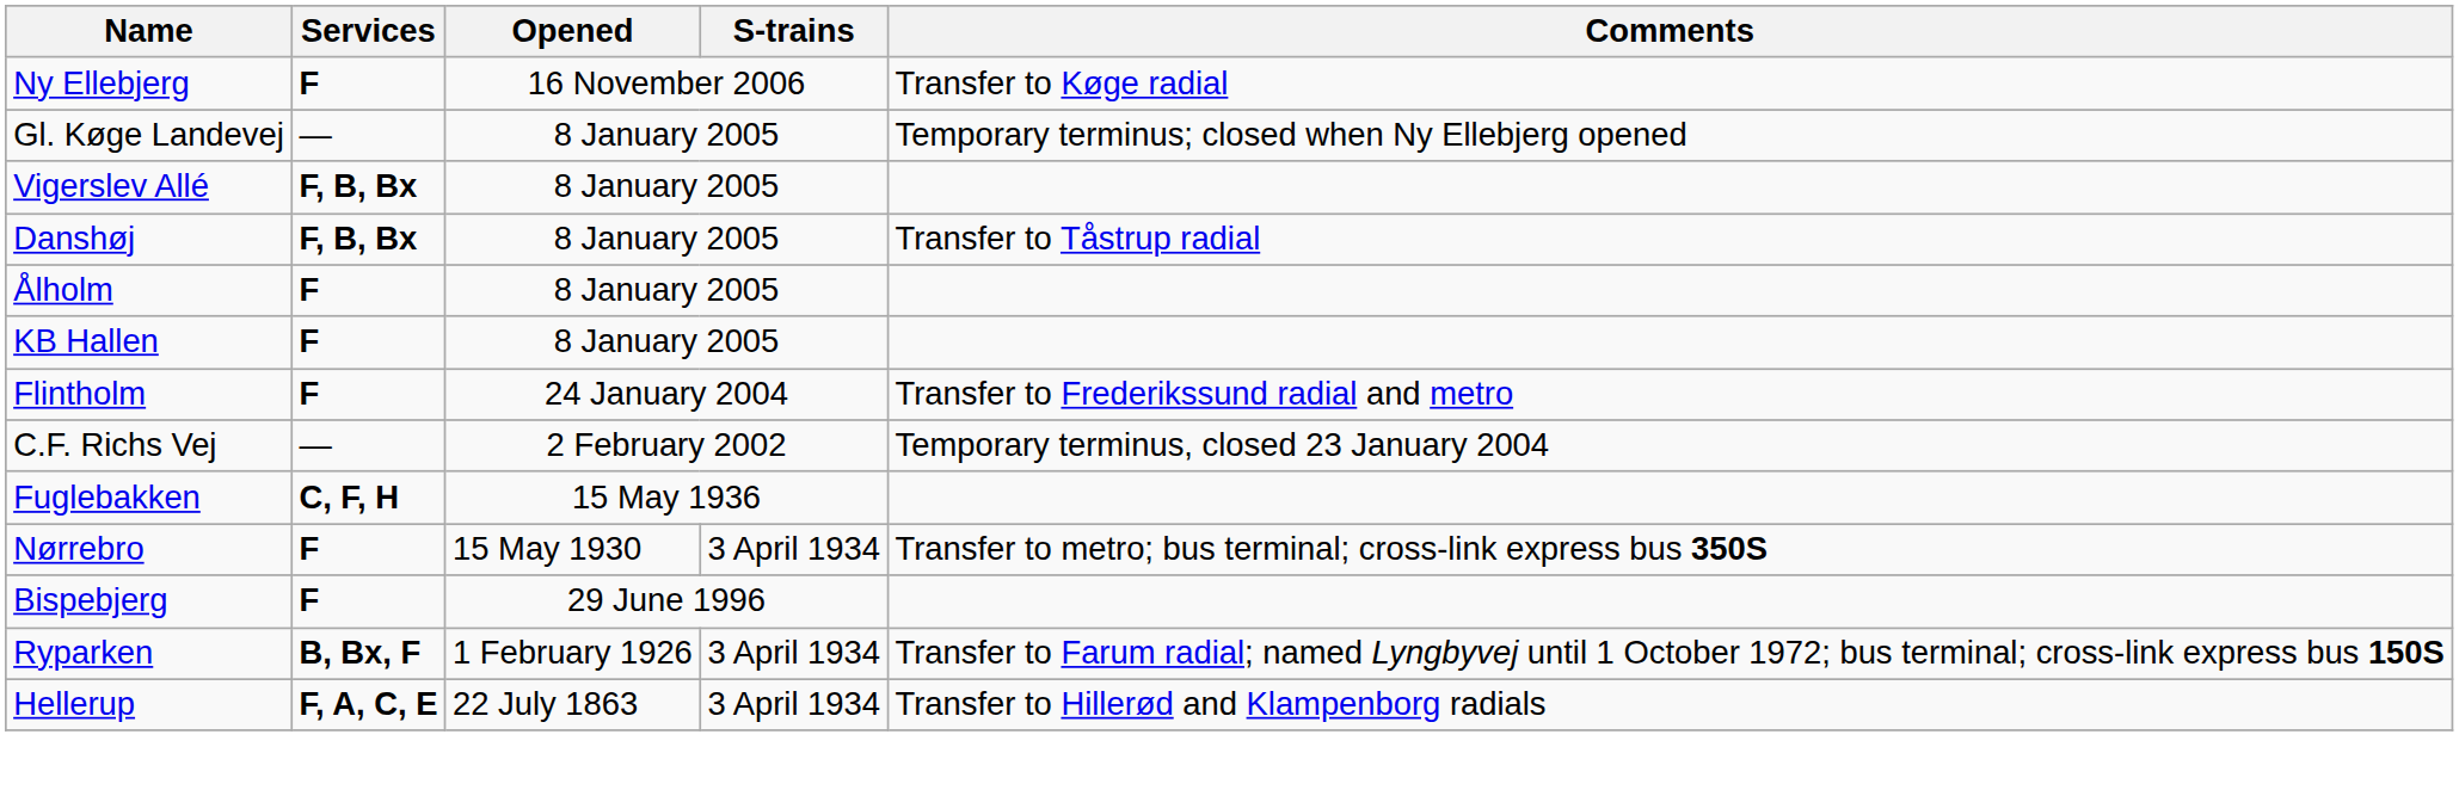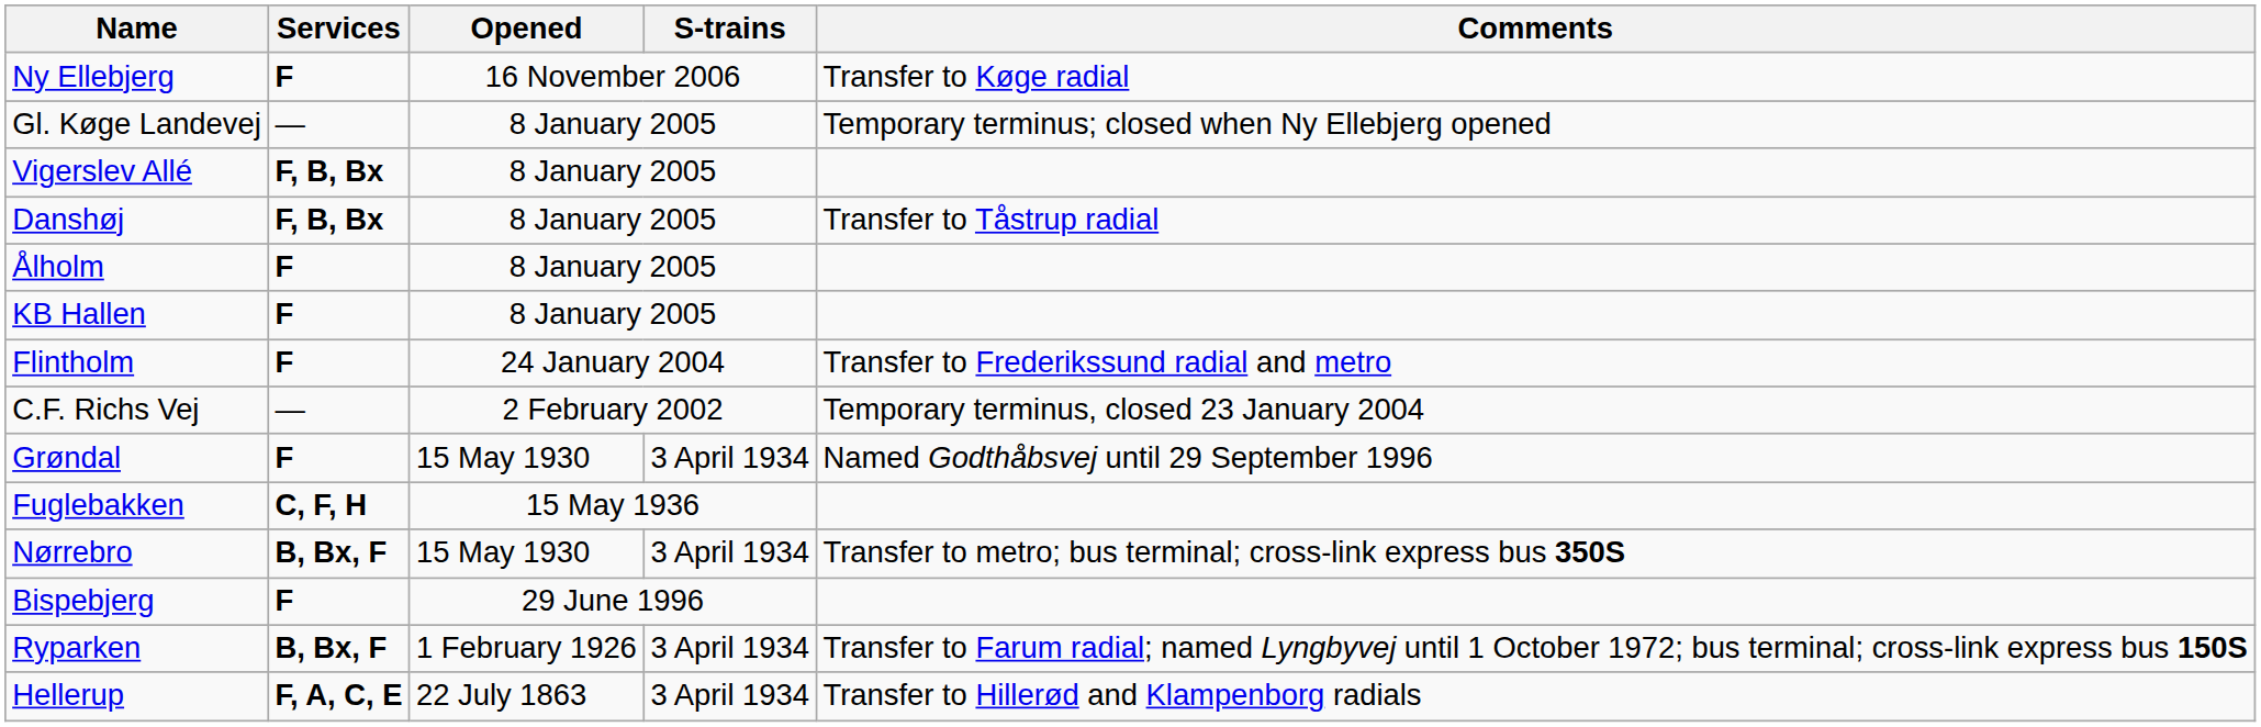 <table class="wikitable">
 <tr align=center>
 <th>Name</th>
 <th>Services</th>
 <th>Opened</th>
 <th>S-trains</th>
 <th>Comments</th>
 </tr>
 <tr>
 <td><a href='#'>Ny Ellebjerg</a></td>
 <td><strong>F</strong></td>
 <td align=center colspan=2>16 November 2006</td>
 <td>Transfer to <a href='#'>Køge radial</a></td>
 </tr>
 <tr>
 <td>Gl. Køge Landevej</td>
 <td>—</td>
 <td align=center colspan=2>8 January 2005</td>
 <td>Temporary terminus; closed when Ny Ellebjerg opened</td>
 </tr>
 <tr>
 <td><a href='#'>Vigerslev Allé</a></td>
 <td><strong>F, B, Bx</strong></td>
 <td align=center colspan=2>8 January 2005</td>
 <td></td>
 </tr>
 <tr>
 <td><a href='#'>Danshøj</a></td>
 <td><strong>F, B, Bx</strong></td>
 <td align=center colspan=2>8 January 2005</td>
 <td>Transfer to <a href='#'>Tåstrup radial</a></td>
 </tr>
 <tr>
 <td><a href='#'>Ålholm</a></td>
 <td><strong>F</strong></td>
 <td align=center colspan=2>8 January 2005</td>
 <td></td>
 </tr>
 <tr>
 <td><a href='#'>KB Hallen</a></td>
 <td><strong>F</strong></td>
 <td align=center colspan=2>8 January 2005</td>
 <td></td>
 </tr>
 <tr>
 <td><a href='#'>Flintholm</a></td>
 <td><strong>F</strong></td>
 <td align=center colspan=2>24 January 2004</td>
 <td>Transfer to <a href='#'>Frederikssund radial</a> and <a href='#'>metro</a></td>
 </tr>
 <tr>
 <td>C.F. Richs Vej</td>
 <td>—</td>
 <td align=center colspan=2>2 February 2002</td>
 <td>Temporary terminus, closed 23 January 2004</td>
 </tr>
 <tr>
+<td><a href='#'>Grøndal</a></td>
+<td><strong>F</strong></td>
+<td>15 May 1930</td>
+<td>3 April 1934</td>
+<td>Named <em>Godthåbsvej</em> until 29 September 1996</td>
+</tr>
+<tr>
 <td><a href='#'>Fuglebakken</a></td>
 <td><strong>C, F, H</strong></td>
 <td align=center colspan=2>15 May 1936</td>
 <td></td>
 </tr>
 <tr>
 <td><a href='#'>Nørrebro</a></td>
-<td><strong>F</strong></td>
+<td><strong>B, Bx, F</strong></td>
 <td>15 May 1930</td>
 <td>3 April 1934</td>
 <td>Transfer to metro; bus terminal; cross-link express bus <strong>350S</strong></td>
 </tr>
 <tr>
 <td><a href='#'>Bispebjerg</a></td>
 <td><strong>F</strong></td>
 <td align=center colspan=2>29 June 1996</td>
 <td></td>
 </tr>
 <tr>
 <td><a href='#'>Ryparken</a></td>
 <td><strong>B, Bx, F</strong></td>
 <td>1 February 1926</td>
 <td>3 April 1934</td>
 <td>Transfer to <a href='#'>Farum radial</a>; named <em>Lyngbyvej</em> until 1 October 1972; bus terminal; cross-link express bus <strong>150S</strong></td>
 </tr>
 <tr>
 <td><a href='#'>Hellerup</a></td>
 <td><strong>F, A, C, E</strong></td>
 <td>22 July 1863</td>
 <td>3 April 1934</td>
 <td>Transfer to <a href='#'>Hillerød</a> and <a href='#'>Klampenborg</a> radials</td>
 </tr>
 </table>
